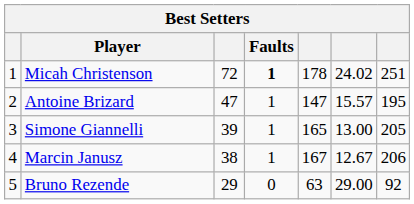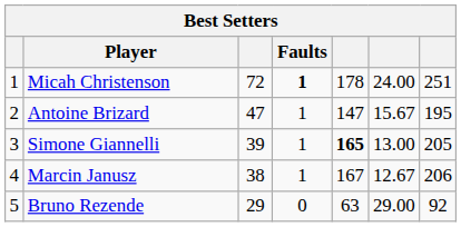 <table class="wikitable sortable" style=font-size:90%>
 <tr>
 <th colspan=7>Best Setters</th>
 </tr>
 <tr>
 <th></th>
 <th width=158>Player</th>
 <th width=20></th>
 <th width=20>Faults</th>
 <th width=20></th>
 <th width=20></th>
 <th width=20></th>
 </tr>
 <tr>
 <td>1</td>
 <td> <a href='#'>Micah Christenson</a></td>
 <td align=center>72</td>
 <td align=center><strong>1</strong></td>
 <td align=center>178</td>
-<td align=center>24.02</td>
+<td align=center>24.00</td>
 <td align=center>251</td>
 </tr>
 <tr>
 <td>2</td>
 <td> <a href='#'>Antoine Brizard</a></td>
 <td align=center>47</td>
 <td align=center>1</td>
 <td align=center>147</td>
-<td align=center>15.57</td>
+<td align=center>15.67</td>
 <td align=center>195</td>
 </tr>
 <tr>
 <td>3</td>
 <td> <a href='#'>Simone Giannelli</a></td>
 <td align=center>39</td>
 <td align=center>1</td>
-<td align=center>165</td>
+<td align=center><strong>165</strong></td>
 <td align=center>13.00</td>
 <td align=center>205</td>
 </tr>
 <tr>
 <td>4</td>
 <td> <a href='#'>Marcin Janusz</a></td>
 <td align=center>38</td>
 <td align=center>1</td>
 <td align=center>167</td>
 <td align=center>12.67</td>
 <td align=center>206</td>
 </tr>
 <tr>
 <td>5</td>
 <td> <a href='#'>Bruno Rezende</a></td>
 <td align=center>29</td>
 <td align=center>0</td>
 <td align=center>63</td>
 <td align=center>29.00</td>
 <td align=center>92</td>
 </tr>
 </table>
